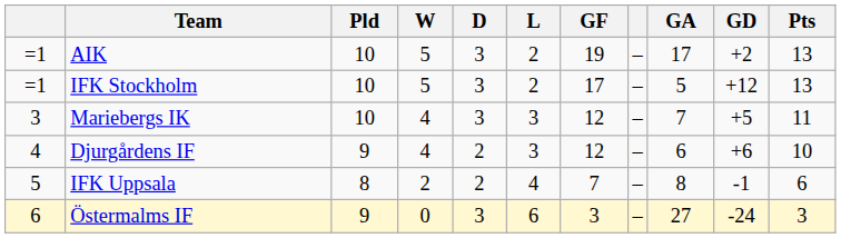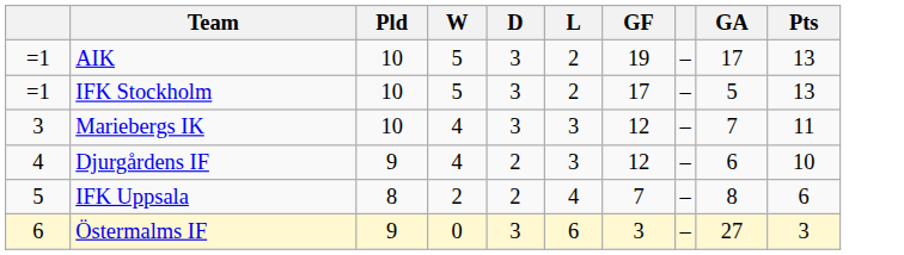 <table class="wikitable" style="text-align: center;">
 <tr>
 <th style="width: 40px;"></th>
 <th style="width: 200px;">Team</th>
 <th style="width: 45px;">Pld</th>
 <th style="width: 35px;">W</th>
 <th style="width: 35px;">D</th>
 <th style="width: 35px;">L</th>
 <th style="width: 45px;">GF</th>
 <th></th>
 <th style="width: 45px;">GA</th>
-<th style="width: 35px;">GD</th>
 <th style="width: 45px;">Pts</th>
 </tr>
 <tr>
 <td>=1</td>
 <td style="text-align: left;"><a href='#'>AIK</a></td>
 <td>10</td>
 <td>5</td>
 <td>3</td>
 <td>2</td>
 <td>19</td>
 <td>–</td>
 <td>17</td>
-<td>+2</td>
 <td>13</td>
 </tr>
 <tr>
 <td>=1</td>
 <td style="text-align: left;"><a href='#'>IFK Stockholm</a></td>
 <td>10</td>
 <td>5</td>
 <td>3</td>
 <td>2</td>
 <td>17</td>
 <td>–</td>
 <td>5</td>
-<td>+12</td>
 <td>13</td>
 </tr>
 <tr>
 <td>3</td>
 <td style="text-align: left;"><a href='#'>Mariebergs IK</a></td>
 <td>10</td>
 <td>4</td>
 <td>3</td>
 <td>3</td>
 <td>12</td>
 <td>–</td>
 <td>7</td>
-<td>+5</td>
 <td>11</td>
 </tr>
 <tr>
 <td>4</td>
 <td style="text-align: left;"><a href='#'>Djurgårdens IF</a></td>
 <td>9</td>
 <td>4</td>
 <td>2</td>
 <td>3</td>
 <td>12</td>
 <td>–</td>
 <td>6</td>
-<td>+6</td>
 <td>10</td>
 </tr>
 <tr>
 <td>5</td>
 <td style="text-align: left;"><a href='#'>IFK Uppsala</a></td>
 <td>8</td>
 <td>2</td>
 <td>2</td>
 <td>4</td>
 <td>7</td>
 <td>–</td>
 <td>8</td>
-<td>-1</td>
 <td>6</td>
 </tr>
 <tr style="background: #fff8d1">
 <td>6</td>
 <td style="text-align: left;"><a href='#'>Östermalms IF</a></td>
 <td>9</td>
 <td>0</td>
 <td>3</td>
 <td>6</td>
 <td>3</td>
 <td>–</td>
 <td>27</td>
-<td>-24</td>
 <td>3</td>
 </tr>
 </table>
